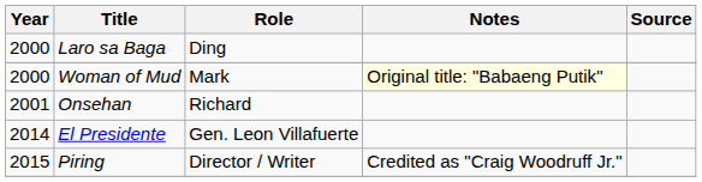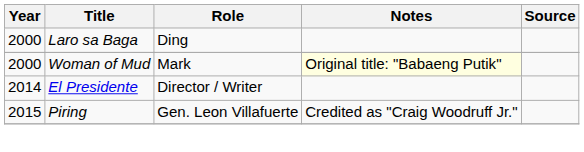 <table class="wikitable sortable" >
 <tr>
 <th>Year</th>
 <th>Title</th>
 <th>Role</th>
 <th class="unsortable">Notes </th>
 <th class="unsortable">Source </th>
 </tr>
 <tr>
 <td>2000</td>
 <td><em>Laro sa Baga</em></td>
 <td>Ding</td>
 <td></td>
 <td></td>
 </tr>
 <tr>
 </tr>
 <tr>
 <td>2000</td>
 <td><em>Woman of Mud</em></td>
 <td>Mark</td>
 <td style="background: lightyellow;">Original title: "Babaeng Putik"</td>
 <td></td>
 </tr>
 <tr>
-<td>2001</td>
-<td><em>Onsehan</em></td>
-<td>Richard</td>
-<td></td>
-<td></td>
-</tr>
-<tr>
 <td>2014</td>
 <td><em><a href='#'>El Presidente</a></em></td>
-<td>Gen. Leon Villafuerte</td>
+<td>Director / Writer</td>
 <td></td>
 </tr>
 <tr>
 <td>2015</td>
 <td><em>Piring</em></td>
-<td>Director / Writer</td>
+<td>Gen. Leon Villafuerte</td>
 <td>Credited as "Craig Woodruff Jr."</td>
 <td></td>
 </tr>
 <tr>
 </tr>
 </table>
